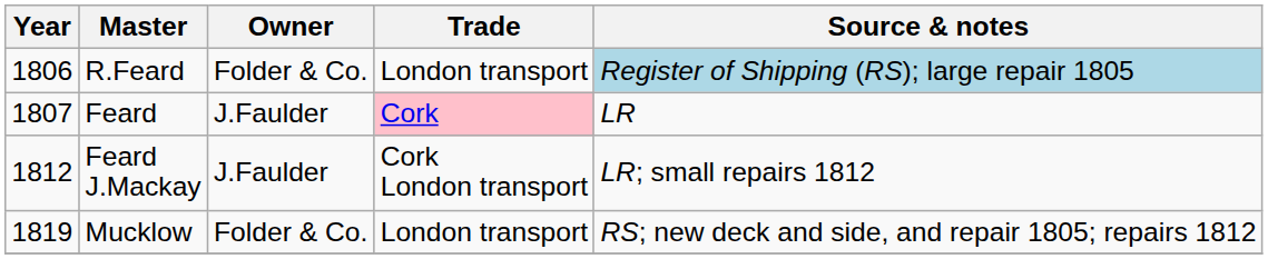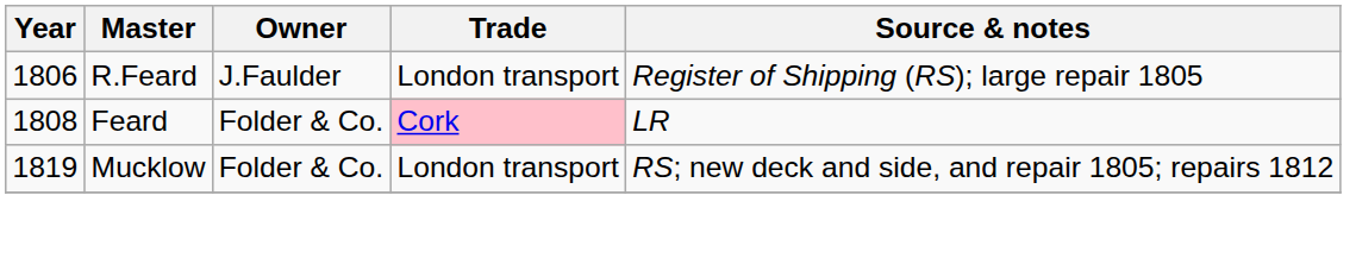 <table class=" wikitable">
 <tr>
 <th>Year</th>
 <th>Master</th>
 <th>Owner</th>
 <th>Trade</th>
 <th>Source & notes</th>
 </tr>
 <tr>
 <td>1806</td>
 <td>R.Feard</td>
-<td>Folder & Co.</td>
+<td>J.Faulder</td>
 <td>London transport</td>
-<td style="background: lightblue;"><em>Register of Shipping</em> (<em>RS</em>); large repair 1805</td>
+<td><em>Register of Shipping</em> (<em>RS</em>); large repair 1805</td>
 </tr>
 <tr>
-<td>1807</td>
+<td>1808</td>
 <td>Feard</td>
-<td>J.Faulder</td>
+<td>Folder & Co.</td>
 <td style="background: pink;"><a href='#'>Cork</a></td>
 <td><em>LR</em></td>
-</tr>
-<tr>
-<td>1812</td>
-<td>Feard<br>J.Mackay</td>
-<td>J.Faulder</td>
-<td>Cork<br>London transport</td>
-<td><em>LR</em>; small repairs 1812</td>
 </tr>
 <tr>
 <td>1819</td>
 <td>Mucklow</td>
 <td>Folder & Co.</td>
 <td>London transport</td>
 <td><em>RS</em>; new deck and side, and repair 1805; repairs 1812</td>
 </tr>
 <tr>
 </tr>
 </table>
